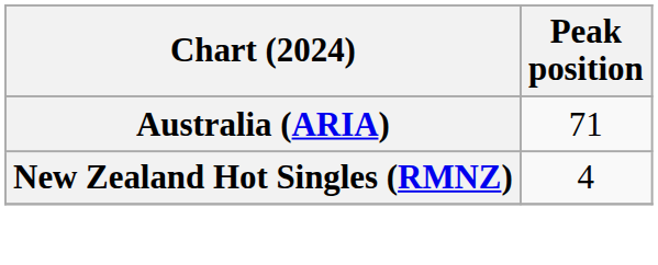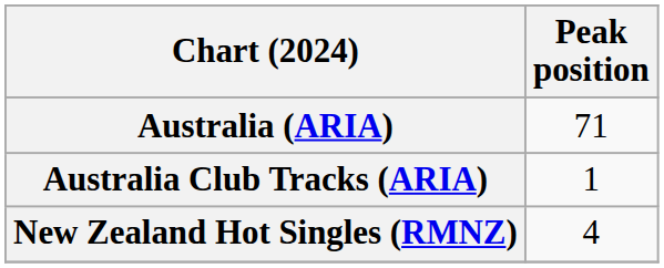 <table class="wikitable sortable plainrowheaders" style="text-align:center">
 <tr>
 <th scope="col">Chart (2024)</th>
 <th scope="col">Peak<br>position</th>
 </tr>
 <tr>
 <th scope="row">Australia (<a href='#'>ARIA</a>)</th>
 <td>71</td>
 </tr>
 <tr>
+<th scope="row">Australia Club Tracks (<a href='#'>ARIA</a>)</th>
+<td>1</td>
+</tr>
+<tr>
 <th scope="row">New Zealand Hot Singles (<a href='#'>RMNZ</a>)</th>
 <td>4</td>
 </tr>
 <tr>
 </tr>
 </table>
